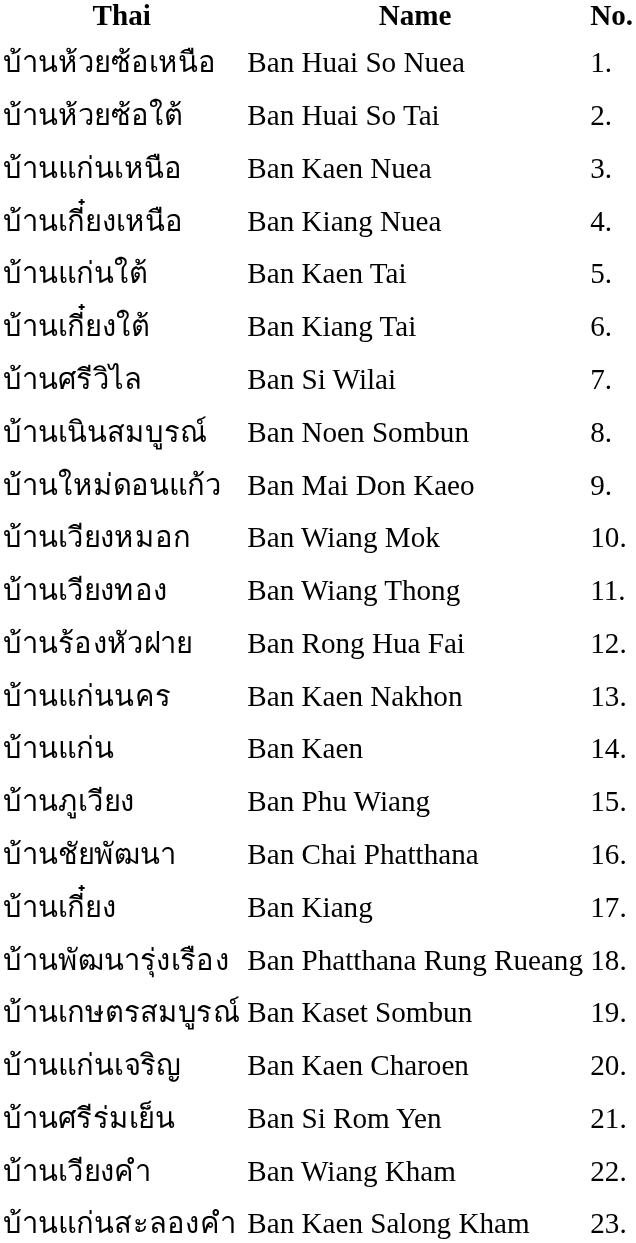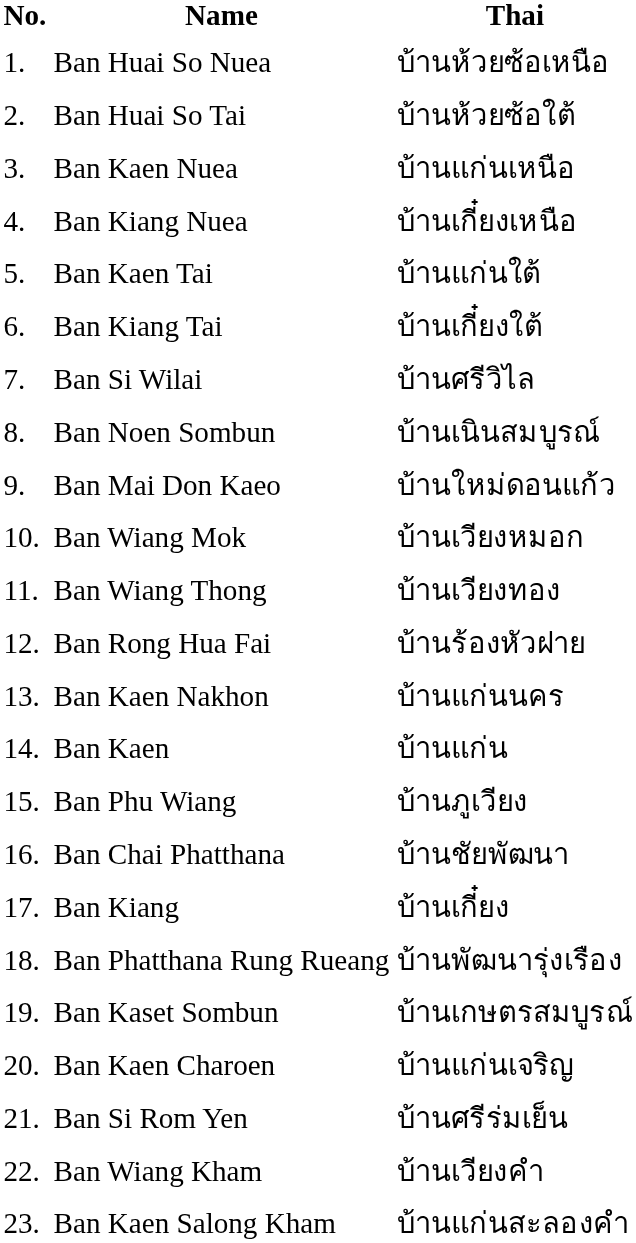 <table>
 <tr>
+<th>No.</th>
+<th>Name</th>
 <th>Thai</th>
-<th>Name</th>
-<th>No.</th>
 </tr>
 <tr>
+<td>1.</td>
+<td>Ban Huai So Nuea</td>
 <td>บ้านห้วยซ้อเหนือ</td>
-<td>Ban Huai So Nuea</td>
-<td>1.</td>
 </tr>
 <tr>
+<td>2.</td>
+<td>Ban Huai So Tai</td>
 <td>บ้านห้วยซ้อใต้</td>
-<td>Ban Huai So Tai</td>
-<td>2.</td>
 </tr>
 <tr>
+<td>3.</td>
+<td>Ban Kaen Nuea</td>
 <td>บ้านแก่นเหนือ</td>
-<td>Ban Kaen Nuea</td>
-<td>3.</td>
 </tr>
 <tr>
+<td>4.</td>
+<td>Ban Kiang Nuea</td>
 <td>บ้านเกี๋ยงเหนือ</td>
-<td>Ban Kiang Nuea</td>
-<td>4.</td>
 </tr>
 <tr>
+<td>5.</td>
+<td>Ban Kaen Tai</td>
 <td>บ้านแก่นใต้</td>
-<td>Ban Kaen Tai</td>
-<td>5.</td>
 </tr>
 <tr>
+<td>6.</td>
+<td>Ban Kiang Tai</td>
 <td>บ้านเกี๋ยงใต้</td>
-<td>Ban Kiang Tai</td>
-<td>6.</td>
 </tr>
 <tr>
+<td>7.</td>
+<td>Ban Si Wilai</td>
 <td>บ้านศรีวิไล</td>
-<td>Ban Si Wilai</td>
-<td>7.</td>
 </tr>
 <tr>
+<td>8.</td>
+<td>Ban Noen Sombun</td>
 <td>บ้านเนินสมบูรณ์</td>
-<td>Ban Noen Sombun</td>
-<td>8.</td>
 </tr>
 <tr>
+<td>9.</td>
+<td>Ban Mai Don Kaeo</td>
 <td>บ้านใหม่ดอนแก้ว</td>
-<td>Ban Mai Don Kaeo</td>
-<td>9.</td>
 </tr>
 <tr>
+<td>10.</td>
+<td>Ban Wiang Mok</td>
 <td>บ้านเวียงหมอก</td>
-<td>Ban Wiang Mok</td>
-<td>10.</td>
 </tr>
 <tr>
+<td>11.</td>
+<td>Ban Wiang Thong</td>
 <td>บ้านเวียงทอง</td>
-<td>Ban Wiang Thong</td>
-<td>11.</td>
 </tr>
 <tr>
+<td>12.</td>
+<td>Ban Rong Hua Fai</td>
 <td>บ้านร้องหัวฝาย</td>
-<td>Ban Rong Hua Fai</td>
-<td>12.</td>
 </tr>
 <tr>
+<td>13.</td>
+<td>Ban Kaen Nakhon</td>
 <td>บ้านแก่นนคร</td>
-<td>Ban Kaen Nakhon</td>
-<td>13.</td>
 </tr>
 <tr>
+<td>14.</td>
+<td>Ban Kaen</td>
 <td>บ้านแก่น</td>
-<td>Ban Kaen</td>
-<td>14.</td>
 </tr>
 <tr>
+<td>15.</td>
+<td>Ban Phu Wiang</td>
 <td>บ้านภูเวียง</td>
-<td>Ban Phu Wiang</td>
-<td>15.</td>
 </tr>
 <tr>
+<td>16.</td>
+<td>Ban Chai Phatthana</td>
 <td>บ้านชัยพัฒนา</td>
-<td>Ban Chai Phatthana</td>
-<td>16.</td>
 </tr>
 <tr>
+<td>17.</td>
+<td>Ban Kiang</td>
 <td>บ้านเกี๋ยง</td>
-<td>Ban Kiang</td>
-<td>17.</td>
 </tr>
 <tr>
+<td>18.</td>
+<td>Ban Phatthana Rung Rueang</td>
 <td>บ้านพัฒนารุ่งเรือง</td>
-<td>Ban Phatthana Rung Rueang</td>
-<td>18.</td>
 </tr>
 <tr>
+<td>19.</td>
+<td>Ban Kaset Sombun</td>
 <td>บ้านเกษตรสมบูรณ์</td>
-<td>Ban Kaset Sombun</td>
-<td>19.</td>
 </tr>
 <tr>
+<td>20.</td>
+<td>Ban Kaen Charoen</td>
 <td>บ้านแก่นเจริญ</td>
-<td>Ban Kaen Charoen</td>
-<td>20.</td>
 </tr>
 <tr>
+<td>21.</td>
+<td>Ban Si Rom Yen</td>
 <td>บ้านศรีร่มเย็น</td>
-<td>Ban Si Rom Yen</td>
-<td>21.</td>
 </tr>
 <tr>
+<td>22.</td>
+<td>Ban Wiang Kham</td>
 <td>บ้านเวียงคำ</td>
-<td>Ban Wiang Kham</td>
-<td>22.</td>
 </tr>
 <tr>
+<td>23.</td>
+<td>Ban Kaen Salong Kham</td>
 <td>บ้านแก่นสะลองคำ</td>
-<td>Ban Kaen Salong Kham</td>
-<td>23.</td>
 </tr>
 </table>
